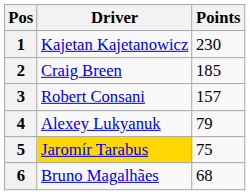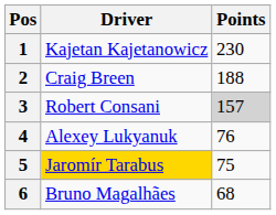 <table class="wikitable">
 <tr>
 <th>Pos</th>
 <th>Driver</th>
 <th>Points</th>
 </tr>
 <tr>
 <th>1</th>
 <td> <a href='#'>Kajetan Kajetanowicz</a></td>
 <td>230</td>
 </tr>
 <tr>
 <th>2</th>
 <td> <a href='#'>Craig Breen</a></td>
-<td>185</td>
+<td>188</td>
 </tr>
 <tr>
 <th>3</th>
 <td> <a href='#'>Robert Consani</a></td>
-<td>157</td>
+<td style="background: lightgrey;">157</td>
 </tr>
 <tr>
 <th>4</th>
 <td> <a href='#'>Alexey Lukyanuk</a></td>
-<td>79</td>
+<td>76</td>
 </tr>
 <tr>
 <th>5</th>
 <td style="background: gold;"> <a href='#'>Jaromír Tarabus</a></td>
 <td>75</td>
 </tr>
 <tr>
 <th>6</th>
 <td> <a href='#'>Bruno Magalhães</a></td>
 <td>68</td>
 </tr>
 </table>
